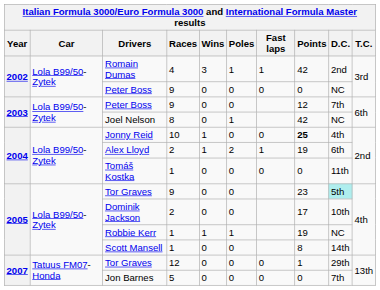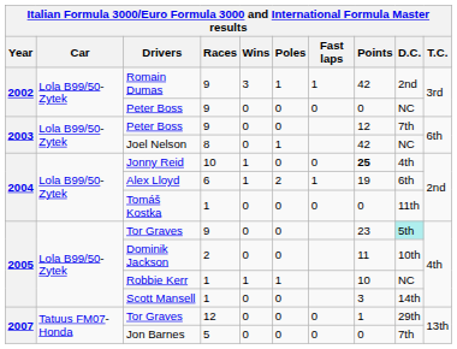 <table class="wikitable collapsible" style="font-size:95%; width:590px">
 <tr>
 <th colspan=10><a href='#'>Italian Formula 3000/Euro Formula 3000</a> and <a href='#'>International Formula Master</a> results</th>
 </tr>
 <tr>
 <th>Year</th>
 <th>Car</th>
 <th>Drivers</th>
 <th>Races</th>
 <th>Wins</th>
 <th>Poles</th>
 <th>Fast laps</th>
 <th>Points</th>
 <th>D.C.</th>
 <th>T.C.</th>
 </tr>
 <tr>
 <th rowspan=2><strong><a href='#'>2002</a></strong></th>
 <td rowspan=2><a href='#'>Lola B99/50</a>-<a href='#'>Zytek</a></td>
 <td> <a href='#'>Romain Dumas</a></td>
-<td>4</td>
+<td>9</td>
 <td>3</td>
 <td>1</td>
 <td>1</td>
 <td>42</td>
 <td>2nd</td>
 <td rowspan=2>3rd</td>
 </tr>
 <tr>
 <td> <a href='#'>Peter Boss</a></td>
 <td>9</td>
 <td>0</td>
 <td>0</td>
 <td>0</td>
 <td>0</td>
 <td>NC</td>
 </tr>
 <tr>
 <th rowspan=2><strong><a href='#'>2003</a></strong></th>
 <td rowspan=2><a href='#'>Lola B99/50</a>-<a href='#'>Zytek</a></td>
 <td> <a href='#'>Peter Boss</a></td>
 <td>9</td>
 <td>0</td>
 <td>0</td>
 <td></td>
 <td>12</td>
 <td>7th</td>
 <td rowspan=2>6th</td>
 </tr>
 <tr>
 <td> Joel Nelson</td>
 <td>8</td>
 <td>0</td>
 <td>1</td>
 <td></td>
 <td>42</td>
 <td>NC</td>
 </tr>
 <tr>
 <th rowspan=3><strong><a href='#'>2004</a></strong></th>
 <td rowspan=3><a href='#'>Lola B99/50</a>-<a href='#'>Zytek</a></td>
 <td> <a href='#'>Jonny Reid</a></td>
 <td>10</td>
 <td>1</td>
 <td>0</td>
 <td>0</td>
 <td><strong>25</strong></td>
 <td>4th</td>
 <td rowspan=3>2nd</td>
 </tr>
 <tr>
 <td> <a href='#'>Alex Lloyd</a></td>
-<td>2</td>
+<td>6</td>
 <td>1</td>
 <td>2</td>
 <td>1</td>
 <td>19</td>
 <td>6th</td>
 </tr>
 <tr>
 <td> <a href='#'>Tomáš Kostka</a></td>
 <td>1</td>
 <td>0</td>
 <td>0</td>
 <td>0</td>
 <td>0</td>
 <td>11th</td>
 </tr>
 <tr>
 <th rowspan=4><strong><a href='#'>2005</a></strong></th>
 <td rowspan=4><a href='#'>Lola B99/50</a>-<a href='#'>Zytek</a></td>
 <td> <a href='#'>Tor Graves</a></td>
 <td>9</td>
 <td>0</td>
 <td>0</td>
 <td></td>
 <td>23</td>
 <td style="background: paleturquoise;">5th</td>
 <td rowspan=4>4th</td>
 </tr>
 <tr>
 <td> <a href='#'>Dominik Jackson</a></td>
 <td>2</td>
 <td>0</td>
 <td>0</td>
 <td></td>
-<td>17</td>
+<td>11</td>
 <td>10th</td>
 </tr>
 <tr>
 <td> <a href='#'>Robbie Kerr</a></td>
 <td>1</td>
 <td>1</td>
 <td>1</td>
 <td></td>
-<td>19</td>
+<td>10</td>
 <td>NC</td>
 </tr>
 <tr>
 <td> <a href='#'>Scott Mansell</a></td>
 <td>1</td>
 <td>0</td>
 <td>0</td>
 <td></td>
-<td>8</td>
+<td>3</td>
 <td>14th</td>
 </tr>
 <tr>
 <th rowspan=2><strong><a href='#'>2007</a></strong></th>
 <td rowspan=2><a href='#'>Tatuus FM07</a>-<a href='#'>Honda</a></td>
 <td> <a href='#'>Tor Graves</a></td>
 <td>12</td>
 <td>0</td>
 <td>0</td>
 <td>0</td>
 <td>1</td>
 <td>29th</td>
 <td rowspan=2>13th</td>
 </tr>
 <tr>
 <td> Jon Barnes</td>
 <td>5</td>
 <td>0</td>
 <td>0</td>
 <td>0</td>
 <td>0</td>
 <td>7th</td>
 </tr>
 </table>
